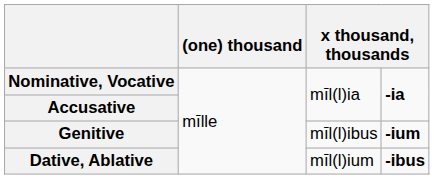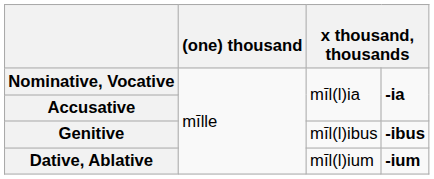 <table class="wikitable">
 <tr>
 <th></th>
 <th><br>(one) thousand</th>
 <th colspan="2"><br>x thousand,<br>thousands</th>
 </tr>
 <tr>
 <th>Nominative, Vocative</th>
 <td rowspan="4">mīlle</td>
 <td rowspan="2">mīl(l)ia</td>
 <td rowspan="2"><strong>-ia</strong></td>
 </tr>
 <tr>
 <th>Accusative</th>
 </tr>
 <tr>
 <th>Genitive</th>
 <td>mīl(l)ibus</td>
-<td><strong>-ium</strong></td>
+<td><strong>-ibus</strong></td>
 </tr>
 <tr>
 <th>Dative, Ablative</th>
 <td>mīl(l)ium</td>
-<td><strong>-ibus</strong></td>
+<td><strong>-ium</strong></td>
 </tr>
 </table>
